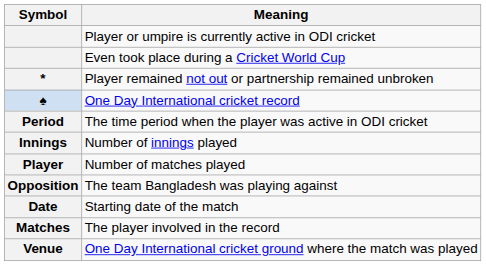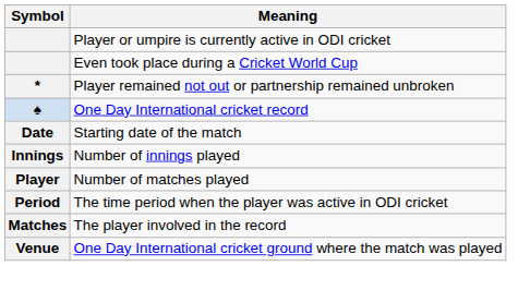 <table class="wikitable plainrowheaders">
 <tr>
 <th scope=col>Symbol</th>
 <th scope=col>Meaning</th>
 </tr>
 <tr>
 <th scope=row></th>
 <td>Player or umpire is currently active in ODI cricket</td>
 </tr>
 <tr>
 <th scope=row></th>
 <td>Even took place during a <a href='#'>Cricket World Cup</a></td>
 </tr>
 <tr>
 <th scope=row>*</th>
 <td>Player remained <a href='#'>not out</a> or partnership remained unbroken</td>
 </tr>
 <tr>
 <th scope=row style=background:#cee0f2;>♠</th>
 <td><a href='#'>One Day International cricket record</a></td>
 </tr>
 <tr>
-<th scope=row>Period</th>
-<td>The time period when the player was active in ODI cricket</td>
+<th scope=row>Date</th>
+<td>Starting date of the match</td>
 </tr>
 <tr>
 <th scope=row>Innings</th>
 <td>Number of <a href='#'>innings</a> played</td>
 </tr>
 <tr>
 <th scope=row>Player</th>
 <td>Number of matches played</td>
 </tr>
 <tr>
-<th scope=row>Opposition</th>
-<td>The team Bangladesh was playing against</td>
-</tr>
-<tr>
-<th scope=row>Date</th>
-<td>Starting date of the match</td>
+<th scope=row>Period</th>
+<td>The time period when the player was active in ODI cricket</td>
 </tr>
 <tr>
 <th scope=row>Matches</th>
 <td>The player involved in the record</td>
 </tr>
 <tr>
 <th scope=row>Venue</th>
 <td><a href='#'>One Day International cricket ground</a> where the match was played</td>
 </tr>
 </table>
